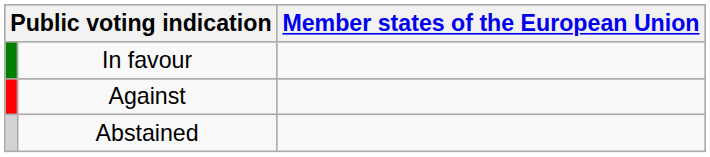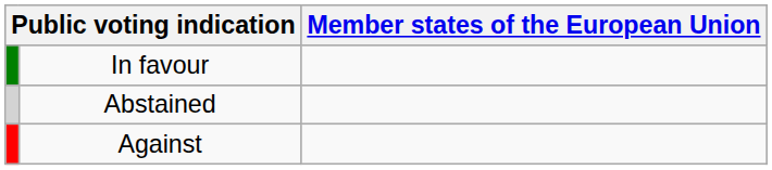 <table class="wikitable mw-collapsible" style="text-align:left; font-size:90%;">
 <tr>
 <th colspan=2>Public voting indication</th>
 <th><a href='#'>Member states of the European Union</a></th>
 </tr>
 <tr>
 <th style="width:1px; background:green;"></th>
 <td style="text-align:center;"><span>In favour<br></span> </td>
 <td>                        </td>
 </tr>
 <tr>
+<th style="background:lightgray;"></th>
+<td style="text-align:center;"><span>Abstained </span> </td>
+<td></td>
+</tr>
+<tr>
 <th style="background:red;"></th>
 <td style="text-align:center;"><span>Against</span> </td>
 <td></td>
 </tr>
-<tr>
-<th style="background:lightgray;"></th>
-<td style="text-align:center;"><span>Abstained </span> </td>
-<td></td>
-</tr>
 </table>
